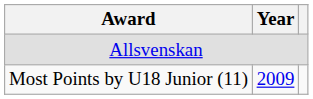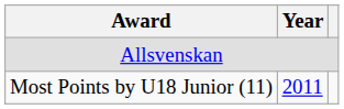 <table class="wikitable">
 <tr>
 <th>Award</th>
 <th>Year</th>
 <th></th>
 </tr>
 <tr ALIGN="center" bgcolor="#e0e0e0">
 <td colspan="3"><a href='#'>Allsvenskan</a></td>
 </tr>
 <tr>
 <td>Most Points by U18 Junior (11)</td>
-<td><a href='#'>2009</a></td>
+<td><a href='#'>2011</a></td>
 <td></td>
 </tr>
 </table>
